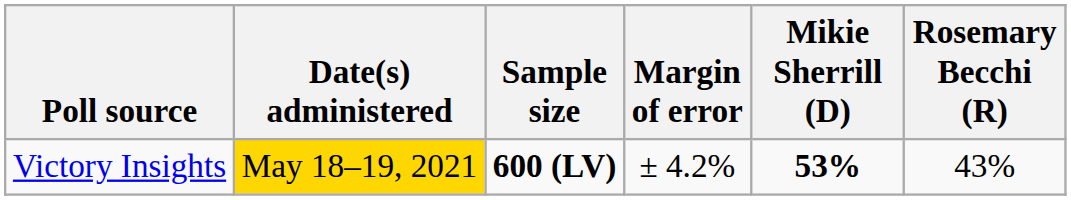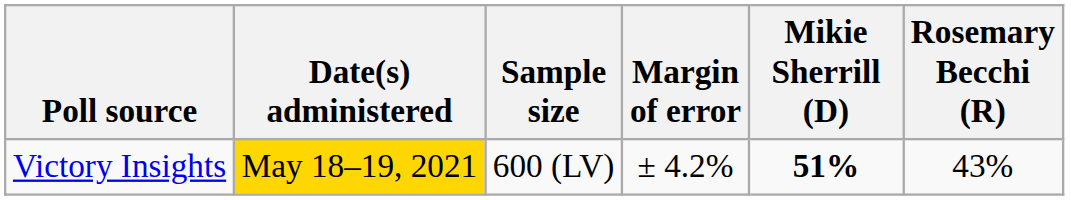 <table class="wikitable" style="font-size:90%;text-align:center;">
 <tr valign=bottom>
 <th>Poll source</th>
 <th>Date(s)<br>administered</th>
 <th>Sample<br>size</th>
 <th>Margin<br>of error</th>
 <th style="width:60px;">Mikie<br>Sherrill<br>(D)</th>
 <th style="width:60px;">Rosemary<br>Becchi<br>(R)</th>
 </tr>
 <tr>
 <td style="text-align:left;"><a href='#'>Victory Insights</a></td>
 <td style="background: gold;">May 18–19, 2021</td>
-<td><strong>600 (LV)</strong></td>
+<td>600 (LV)</td>
 <td>± 4.2%</td>
-<td><strong>53%</strong></td>
+<td><strong>51%</strong></td>
 <td>43%</td>
 </tr>
 </table>
